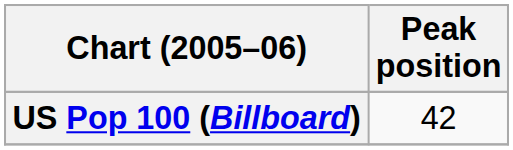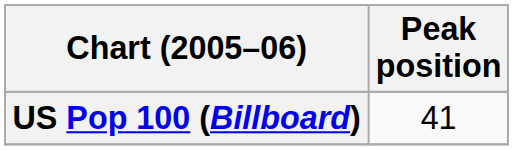 <table class="wikitable sortable plainrowheaders" style="text-align:center;">
 <tr>
 <th scope="col">Chart (2005–06)</th>
 <th scope="col">Peak<br>position</th>
 </tr>
 <tr>
 </tr>
 <tr>
 </tr>
 <tr>
 </tr>
 <tr>
 </tr>
 <tr>
 </tr>
 <tr>
 </tr>
 <tr>
 </tr>
 <tr>
 </tr>
 <tr>
 </tr>
 <tr>
 </tr>
 <tr>
 </tr>
 <tr>
 </tr>
 <tr>
 </tr>
 <tr>
 </tr>
 <tr>
 </tr>
 <tr>
 </tr>
 <tr>
 </tr>
 <tr>
 </tr>
 <tr>
 </tr>
 <tr>
 </tr>
 <tr>
 <th scope="row">US <a href='#'>Pop 100</a> (<a href='#'><em>Billboard</em></a>)</th>
-<td align="center">42</td>
+<td align="center">41</td>
 </tr>
 <tr>
 </tr>
 </table>
